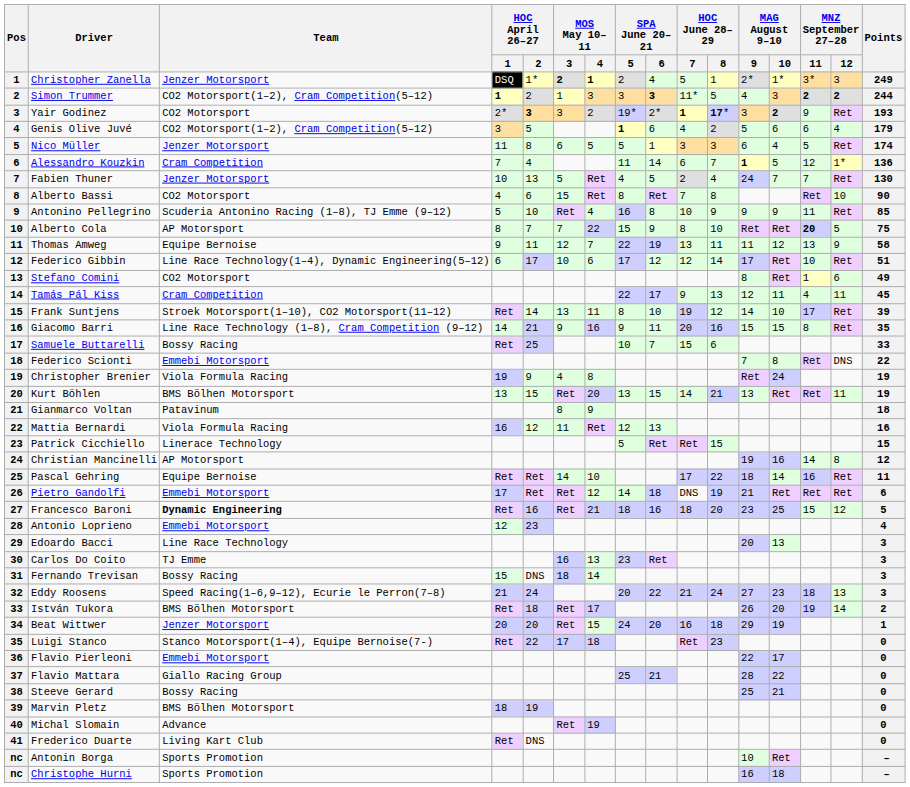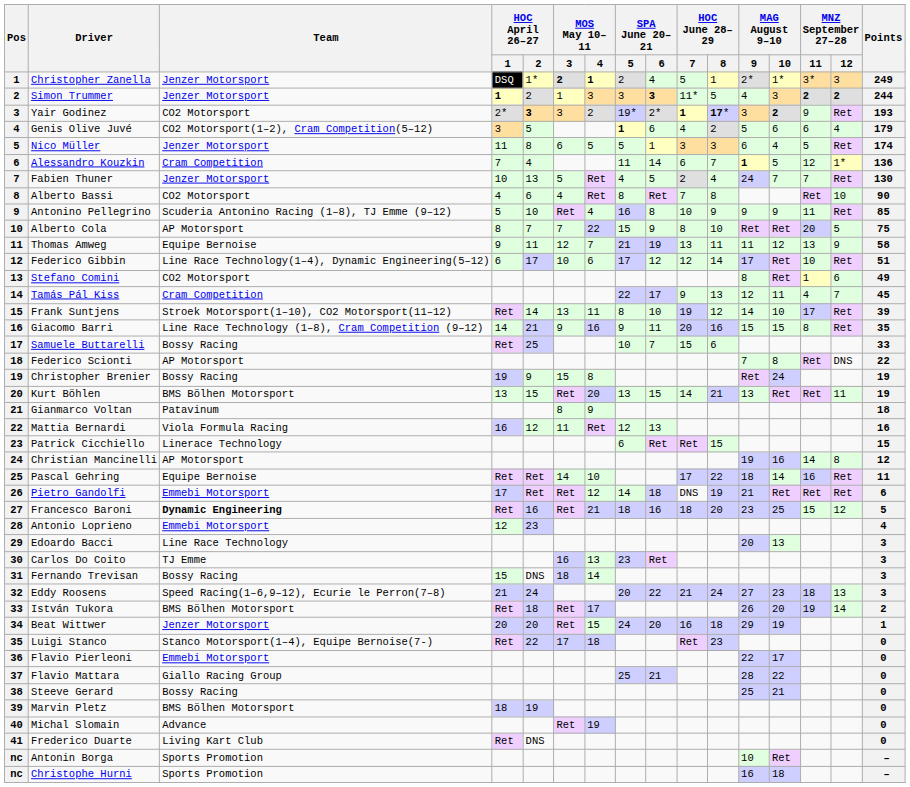 <table class="wikitable" style="font-size:85%">
 <tr>
 <th rowspan=2>Pos</th>
 <th rowspan=2>Driver</th>
 <th rowspan=2>Team</th>
 <th colspan=2> <a href='#'>HOC</a><br>April 26–27</th>
 <th colspan=2><br><a href='#'>MOS</a><br>May 10–11</th>
 <th colspan=2><br><a href='#'>SPA</a><br>June 20–21</th>
 <th colspan=2> <a href='#'>HOC</a><br>June 28–29</th>
 <th colspan=2> <a href='#'>MAG</a><br>August 9–10</th>
 <th colspan=2> <a href='#'>MNZ</a><br>September 27–28</th>
 <th rowspan=2>Points</th>
 </tr>
 <tr>
 <th width="27">1</th>
 <th width="27">2</th>
 <th width="27">3</th>
 <th width="27">4</th>
 <th width="27">5</th>
 <th width="27">6</th>
 <th width="27">7</th>
 <th width="27">8</th>
 <th width="27">9</th>
 <th width="27">10</th>
 <th width="27">11</th>
 <th width="27">12</th>
 </tr>
 <tr>
 <th>1</th>
 <td> <a href='#'>Christopher Zanella</a></td>
 <td><a href='#'>Jenzer Motorsport</a></td>
 <td style="background:#000000; color:white">DSQ</td>
 <td style="background:#FFFFBF;">1*</td>
 <td style="background:#DFDFDF;"><strong>2</strong></td>
 <td style="background:#FFFFBF;"><strong>1</strong></td>
 <td style="background:#DFDFDF;">2</td>
 <td style="background:#DFFFDF;">4</td>
 <td style="background:#DFFFDF;">5</td>
 <td style="background:#FFFFBF;">1</td>
 <td style="background:#DFDFDF;">2*</td>
 <td style="background:#FFFFBF;">1*</td>
 <td style="background:#FFDF9F;">3*</td>
 <td style="background:#FFDF9F;">3</td>
 <th>249</th>
 </tr>
 <tr>
 <th>2</th>
 <td> <a href='#'>Simon Trummer</a></td>
-<td>CO2 Motorsport(1–2), <a href='#'>Cram Competition</a>(5–12)</td>
+<td><a href='#'>Jenzer Motorsport</a></td>
 <td style="background:#FFFFBF;"><strong>1</strong></td>
 <td style="background:#DFDFDF;">2</td>
 <td style="background:#FFFFBF;">1</td>
 <td style="background:#FFDF9F;">3</td>
 <td style="background:#FFDF9F;">3</td>
 <td style="background:#FFDF9F;"><strong>3</strong></td>
 <td style="background:#DFFFDF;">11*</td>
 <td style="background:#DFFFDF;">5</td>
 <td style="background:#DFFFDF;">4</td>
 <td style="background:#FFDF9F;">3</td>
 <td style="background:#DFDFDF;"><strong>2</strong></td>
 <td style="background:#DFDFDF;"><strong>2</strong></td>
 <th>244</th>
 </tr>
 <tr>
 <th>3</th>
 <td> Yair Godinez</td>
 <td>CO2 Motorsport</td>
 <td style="background:#DFDFDF;">2*</td>
 <td style="background:#FFDF9F;"><strong>3</strong></td>
 <td style="background:#FFDF9F;">3</td>
 <td style="background:#DFDFDF;">2</td>
 <td style="background:#CFCFFF;">19*</td>
 <td style="background:#DFDFDF;">2*</td>
 <td style="background:#FFFFBF;"><strong>1</strong></td>
 <td style="background:#CFCFFF;"><strong>17</strong>*</td>
 <td style="background:#FFDF9F;">3</td>
 <td style="background:#DFDFDF;"><strong>2</strong></td>
 <td style="background:#DFFFDF;">9</td>
 <td style="background:#EFCFFF;">Ret</td>
 <th>193</th>
 </tr>
 <tr>
 <th>4</th>
 <td> Genis Olive Juvé</td>
 <td>CO2 Motorsport(1–2), <a href='#'>Cram Competition</a>(5–12)</td>
 <td style="background:#FFDF9F;">3</td>
 <td style="background:#DFFFDF;">5</td>
 <td></td>
 <td></td>
 <td style="background:#FFFFBF;"><strong>1</strong></td>
 <td style="background:#DFFFDF;">6</td>
 <td style="background:#DFFFDF;">4</td>
 <td style="background:#DFDFDF;">2</td>
 <td style="background:#DFFFDF;">5</td>
 <td style="background:#DFFFDF;">6</td>
 <td style="background:#DFFFDF;">6</td>
 <td style="background:#DFFFDF;">4</td>
 <th>179</th>
 </tr>
 <tr>
 <th>5</th>
 <td> <a href='#'>Nico Müller</a></td>
 <td><a href='#'>Jenzer Motorsport</a></td>
 <td style="background:#DFFFDF;">11</td>
 <td style="background:#DFFFDF;">8</td>
 <td style="background:#DFFFDF;">6</td>
 <td style="background:#DFFFDF;">5</td>
 <td style="background:#DFFFDF;">5</td>
 <td style="background:#FFFFBF;">1</td>
 <td style="background:#FFDF9F;">3</td>
 <td style="background:#FFDF9F;">3</td>
 <td style="background:#DFFFDF;">6</td>
 <td style="background:#DFFFDF;">4</td>
 <td style="background:#DFFFDF;">5</td>
 <td style="background:#EFCFFF;">Ret</td>
 <th>174</th>
 </tr>
 <tr>
 <th>6</th>
 <td> <a href='#'>Alessandro Kouzkin</a></td>
 <td><a href='#'>Cram Competition</a></td>
 <td style="background:#DFFFDF;">7</td>
 <td style="background:#DFFFDF;">4</td>
 <td></td>
 <td></td>
 <td style="background:#DFFFDF;">11</td>
 <td style="background:#DFFFDF;">14</td>
 <td style="background:#DFFFDF;">6</td>
 <td style="background:#DFFFDF;">7</td>
 <td style="background:#FFFFBF;"><strong>1</strong></td>
 <td style="background:#DFFFDF;">5</td>
 <td style="background:#DFFFDF;">12</td>
 <td style="background:#FFFFBF;">1*</td>
 <th>136</th>
 </tr>
 <tr>
 <th>7</th>
 <td> Fabien Thuner</td>
 <td><a href='#'>Jenzer Motorsport</a></td>
 <td style="background:#DFFFDF;">10</td>
 <td style="background:#DFFFDF;">13</td>
 <td style="background:#DFFFDF;">5</td>
 <td style="background:#EFCFFF;">Ret</td>
 <td style="background:#DFFFDF;">4</td>
 <td style="background:#DFFFDF;">5</td>
 <td style="background:#DFDFDF;">2</td>
 <td style="background:#DFFFDF;">4</td>
 <td style="background:#CFCFFF;">24</td>
 <td style="background:#DFFFDF;">7</td>
 <td style="background:#DFFFDF;">7</td>
 <td style="background:#EFCFFF;">Ret</td>
 <th>130</th>
 </tr>
 <tr>
 <th>8</th>
 <td> Alberto Bassi</td>
 <td>CO2 Motorsport</td>
 <td style="background:#DFFFDF;">4</td>
 <td style="background:#DFFFDF;">6</td>
-<td style="background:#DFFFDF;">15</td>
+<td style="background:#DFFFDF;">4</td>
 <td style="background:#EFCFFF;">Ret</td>
 <td style="background:#DFFFDF;">8</td>
 <td style="background:#EFCFFF;">Ret</td>
 <td style="background:#DFFFDF;">7</td>
 <td style="background:#DFFFDF;">8</td>
 <td></td>
 <td></td>
 <td style="background:#EFCFFF;">Ret</td>
 <td style="background:#DFFFDF;">10</td>
 <th>90</th>
 </tr>
 <tr>
 <th>9</th>
 <td> Antonino Pellegrino</td>
 <td>Scuderia Antonino Racing (1–8), TJ Emme (9–12)</td>
 <td style="background:#DFFFDF;">5</td>
 <td style="background:#DFFFDF;">10</td>
 <td style="background:#EFCFFF;">Ret</td>
 <td style="background:#DFFFDF;">4</td>
 <td style="background:#CFCFFF;">16</td>
 <td style="background:#DFFFDF;">8</td>
 <td style="background:#DFFFDF;">10</td>
 <td style="background:#DFFFDF;">9</td>
 <td style="background:#DFFFDF;">9</td>
 <td style="background:#DFFFDF;">9</td>
 <td style="background:#DFFFDF;">11</td>
 <td style="background:#EFCFFF;">Ret</td>
 <th>85</th>
 </tr>
 <tr>
 <th>10</th>
 <td> Alberto Cola</td>
 <td>AP Motorsport</td>
 <td style="background:#DFFFDF;">8</td>
 <td style="background:#DFFFDF;">7</td>
 <td style="background:#DFFFDF;">7</td>
 <td style="background:#CFCFFF;">22</td>
 <td style="background:#DFFFDF;">15</td>
 <td style="background:#DFFFDF;">9</td>
 <td style="background:#DFFFDF;">8</td>
 <td style="background:#DFFFDF;">10</td>
 <td style="background:#EFCFFF;">Ret</td>
 <td style="background:#EFCFFF;">Ret</td>
-<td style="background:#CFCFFF;"><strong>20</strong></td>
+<td style="background:#CFCFFF;">20</td>
 <td style="background:#DFFFDF;">5</td>
 <th>75</th>
 </tr>
 <tr>
 <th>11</th>
 <td> Thomas Amweg</td>
 <td>Equipe Bernoise</td>
 <td style="background:#DFFFDF;">9</td>
 <td style="background:#DFFFDF;">11</td>
 <td style="background:#DFFFDF;">12</td>
 <td style="background:#DFFFDF;">7</td>
-<td style="background:#CFCFFF;">22</td>
+<td style="background:#CFCFFF;">21</td>
 <td style="background:#CFCFFF;">19</td>
 <td style="background:#DFFFDF;">13</td>
 <td style="background:#DFFFDF;">11</td>
 <td style="background:#DFFFDF;">11</td>
 <td style="background:#DFFFDF;">12</td>
 <td style="background:#DFFFDF;">13</td>
 <td style="background:#DFFFDF;">9</td>
 <th>58</th>
 </tr>
 <tr>
 <th>12</th>
 <td> Federico Gibbin</td>
 <td>Line Race Technology(1–4), Dynamic Engineering(5–12)</td>
 <td style="background:#DFFFDF;">6</td>
 <td style="background:#CFCFFF;">17</td>
 <td style="background:#DFFFDF;">10</td>
 <td style="background:#DFFFDF;">6</td>
 <td style="background:#CFCFFF;">17</td>
 <td style="background:#DFFFDF;">12</td>
 <td style="background:#DFFFDF;">12</td>
 <td style="background:#DFFFDF;">14</td>
 <td style="background:#CFCFFF;">17</td>
 <td style="background:#EFCFFF;">Ret</td>
 <td style="background:#DFFFDF;">10</td>
 <td style="background:#EFCFFF;">Ret</td>
 <th>51</th>
 </tr>
 <tr>
 <th>13</th>
 <td> <a href='#'>Stefano Comini</a></td>
 <td>CO2 Motorsport</td>
 <td></td>
 <td></td>
 <td></td>
 <td></td>
 <td></td>
 <td></td>
 <td></td>
 <td></td>
 <td style="background:#DFFFDF;">8</td>
 <td style="background:#EFCFFF;">Ret</td>
 <td style="background:#FFFFBF;">1</td>
 <td style="background:#DFFFDF;">6</td>
 <th>49</th>
 </tr>
 <tr>
 <th>14</th>
 <td> <a href='#'>Tamás Pál Kiss</a></td>
 <td><a href='#'>Cram Competition</a></td>
 <td></td>
 <td></td>
 <td></td>
 <td></td>
 <td style="background:#CFCFFF;">22</td>
 <td style="background:#CFCFFF;">17</td>
 <td style="background:#DFFFDF;">9</td>
 <td style="background:#DFFFDF;">13</td>
 <td style="background:#DFFFDF;">12</td>
 <td style="background:#DFFFDF;">11</td>
 <td style="background:#DFFFDF;">4</td>
-<td style="background:#DFFFDF;">11</td>
+<td style="background:#DFFFDF;">7</td>
 <th>45</th>
 </tr>
 <tr>
 <th>15</th>
 <td> Frank Suntjens</td>
 <td>Stroek Motorsport(1–10), CO2 Motorsport(11–12)</td>
 <td style="background:#EFCFFF;">Ret</td>
 <td style="background:#DFFFDF;">14</td>
 <td style="background:#DFFFDF;">13</td>
 <td style="background:#DFFFDF;">11</td>
 <td style="background:#DFFFDF;">8</td>
 <td style="background:#DFFFDF;">10</td>
 <td style="background:#CFCFFF;">19</td>
 <td style="background:#DFFFDF;">12</td>
 <td style="background:#DFFFDF;">14</td>
 <td style="background:#DFFFDF;">10</td>
 <td style="background:#CFCFFF;">17</td>
 <td style="background:#EFCFFF;">Ret</td>
 <th>39</th>
 </tr>
 <tr>
 <th>16</th>
 <td> Giacomo Barri</td>
 <td>Line Race Technology (1–8), <a href='#'>Cram Competition</a> (9–12)</td>
 <td style="background:#DFFFDF;">14</td>
 <td style="background:#CFCFFF;">21</td>
 <td style="background:#DFFFDF;">9</td>
 <td style="background:#CFCFFF;">16</td>
 <td style="background:#DFFFDF;">9</td>
 <td style="background:#DFFFDF;">11</td>
 <td style="background:#CFCFFF;">20</td>
 <td style="background:#CFCFFF;">16</td>
 <td style="background:#DFFFDF;">15</td>
 <td style="background:#DFFFDF;">15</td>
 <td style="background:#DFFFDF;">8</td>
 <td style="background:#EFCFFF;">Ret</td>
 <th>35</th>
 </tr>
 <tr>
 <th>17</th>
 <td> <a href='#'>Samuele Buttarelli</a></td>
 <td>Bossy Racing</td>
 <td style="background:#EFCFFF;">Ret</td>
 <td style="background:#CFCFFF;">25</td>
 <td></td>
 <td></td>
 <td style="background:#DFFFDF;">10</td>
 <td style="background:#DFFFDF;">7</td>
 <td style="background:#DFFFDF;">15</td>
 <td style="background:#DFFFDF;">6</td>
 <td></td>
 <td></td>
 <td></td>
 <td></td>
 <th>33</th>
 </tr>
 <tr>
 <th>18</th>
 <td> Federico Scionti</td>
-<td><a href='#'>Emmebi Motorsport</a></td>
+<td>AP Motorsport</td>
 <td></td>
 <td></td>
 <td></td>
 <td></td>
 <td></td>
 <td></td>
 <td></td>
 <td></td>
 <td style="background:#DFFFDF;">7</td>
 <td style="background:#DFFFDF;">8</td>
 <td style="background:#EFCFFF;">Ret</td>
 <td>DNS</td>
 <th>22</th>
 </tr>
 <tr>
 <th>19</th>
 <td> Christopher Brenier</td>
-<td>Viola Formula Racing</td>
+<td>Bossy Racing</td>
 <td style="background:#CFCFFF;">19</td>
 <td style="background:#DFFFDF;">9</td>
-<td style="background:#DFFFDF;">4</td>
+<td style="background:#DFFFDF;">15</td>
 <td style="background:#DFFFDF;">8</td>
 <td></td>
 <td></td>
 <td></td>
 <td></td>
 <td style="background:#EFCFFF;">Ret</td>
 <td style="background:#CFCFFF;">24</td>
 <td></td>
 <td></td>
 <th>19</th>
 </tr>
 <tr>
 <th>20</th>
 <td> Kurt Böhlen</td>
 <td>BMS Bölhen Motorsport</td>
 <td style="background:#DFFFDF;">13</td>
 <td style="background:#DFFFDF;">15</td>
 <td style="background:#EFCFFF;">Ret</td>
 <td style="background:#CFCFFF;">20</td>
 <td style="background:#DFFFDF;">13</td>
 <td style="background:#DFFFDF;">15</td>
 <td style="background:#DFFFDF;">14</td>
 <td style="background:#CFCFFF;">21</td>
 <td style="background:#DFFFDF;">13</td>
 <td style="background:#EFCFFF;">Ret</td>
 <td style="background:#EFCFFF;">Ret</td>
 <td style="background:#DFFFDF;">11</td>
 <th>19</th>
 </tr>
 <tr>
 <th>21</th>
 <td> Gianmarco Voltan</td>
 <td>Patavinum</td>
 <td></td>
 <td></td>
 <td style="background:#DFFFDF;">8</td>
 <td style="background:#DFFFDF;">9</td>
 <td></td>
 <td></td>
 <td></td>
 <td></td>
 <td></td>
 <td></td>
 <td></td>
 <td></td>
 <th>18</th>
 </tr>
 <tr>
 <th>22</th>
 <td> Mattia Bernardi</td>
 <td>Viola Formula Racing</td>
 <td style="background:#CFCFFF;">16</td>
 <td style="background:#DFFFDF;">12</td>
 <td style="background:#DFFFDF;">11</td>
 <td style="background:#EFCFFF;">Ret</td>
 <td style="background:#DFFFDF;">12</td>
 <td style="background:#DFFFDF;">13</td>
 <td></td>
 <td></td>
 <td></td>
 <td></td>
 <td></td>
 <td></td>
 <th>16</th>
 </tr>
 <tr>
 <th>23</th>
 <td> Patrick Cicchiello</td>
 <td>Linerace Technology</td>
 <td></td>
 <td></td>
 <td></td>
 <td></td>
-<td style="background:#DFFFDF;">5</td>
+<td style="background:#DFFFDF;">6</td>
 <td style="background:#EFCFFF;">Ret</td>
 <td style="background:#EFCFFF;">Ret</td>
 <td style="background:#DFFFDF;">15</td>
 <td></td>
 <td></td>
 <td></td>
 <td></td>
 <th>15</th>
 </tr>
 <tr>
 <th>24</th>
 <td> Christian Mancinelli</td>
 <td>AP Motorsport</td>
 <td></td>
 <td></td>
 <td></td>
 <td></td>
 <td></td>
 <td></td>
 <td></td>
 <td></td>
 <td style="background:#CFCFFF;">19</td>
 <td style="background:#CFCFFF;">16</td>
 <td style="background:#DFFFDF;">14</td>
 <td style="background:#DFFFDF;">8</td>
 <th>12</th>
 </tr>
 <tr>
 <th>25</th>
 <td> Pascal Gehring</td>
 <td>Equipe Bernoise</td>
 <td style="background:#EFCFFF;">Ret</td>
 <td style="background:#EFCFFF;">Ret</td>
 <td style="background:#DFFFDF;">14</td>
 <td style="background:#DFFFDF;">10</td>
 <td></td>
 <td></td>
 <td style="background:#CFCFFF;">17</td>
 <td style="background:#CFCFFF;">22</td>
 <td style="background:#CFCFFF;">18</td>
 <td style="background:#DFFFDF;">14</td>
 <td style="background:#CFCFFF;">16</td>
 <td style="background:#EFCFFF;">Ret</td>
 <th>11</th>
 </tr>
 <tr>
 <th>26</th>
 <td> <a href='#'>Pietro Gandolfi</a></td>
 <td><a href='#'>Emmebi Motorsport</a></td>
 <td style="background:#CFCFFF;">17</td>
 <td style="background:#EFCFFF;">Ret</td>
 <td style="background:#EFCFFF;">Ret</td>
 <td style="background:#DFFFDF;">12</td>
 <td style="background:#DFFFDF;">14</td>
 <td style="background:#CFCFFF;">18</td>
 <td>DNS</td>
 <td style="background:#CFCFFF;">19</td>
 <td style="background:#CFCFFF;">21</td>
 <td style="background:#EFCFFF;">Ret</td>
 <td style="background:#EFCFFF;">Ret</td>
 <td style="background:#EFCFFF;">Ret</td>
 <th>6</th>
 </tr>
 <tr>
 <th>27</th>
 <td> Francesco Baroni</td>
 <td><strong>Dynamic Engineering</strong></td>
 <td style="background:#EFCFFF;">Ret</td>
 <td style="background:#CFCFFF;">16</td>
 <td style="background:#EFCFFF;">Ret</td>
 <td style="background:#CFCFFF;">21</td>
 <td style="background:#CFCFFF;">18</td>
 <td style="background:#CFCFFF;">16</td>
 <td style="background:#CFCFFF;">18</td>
 <td style="background:#CFCFFF;">20</td>
 <td style="background:#CFCFFF;">23</td>
 <td style="background:#CFCFFF;">25</td>
 <td style="background:#DFFFDF;">15</td>
 <td style="background:#DFFFDF;">12</td>
 <th>5</th>
 </tr>
 <tr>
 <th>28</th>
 <td> Antonio Loprieno</td>
 <td><a href='#'>Emmebi Motorsport</a></td>
 <td style="background:#DFFFDF;">12</td>
 <td style="background:#CFCFFF;">23</td>
 <td></td>
 <td></td>
 <td></td>
 <td></td>
 <td></td>
 <td></td>
 <td></td>
 <td></td>
 <td></td>
 <td></td>
 <th>4</th>
 </tr>
 <tr>
 <th>29</th>
 <td> Edoardo Bacci</td>
 <td>Line Race Technology</td>
 <td></td>
 <td></td>
 <td></td>
 <td></td>
 <td></td>
 <td></td>
 <td></td>
 <td></td>
 <td style="background:#CFCFFF;">20</td>
 <td style="background:#DFFFDF;">13</td>
 <td></td>
 <td></td>
 <th>3</th>
 </tr>
 <tr>
 <th>30</th>
 <td> Carlos Do Coito</td>
 <td>TJ Emme</td>
 <td></td>
 <td></td>
 <td style="background:#CFCFFF;">16</td>
 <td style="background:#DFFFDF;">13</td>
 <td style="background:#CFCFFF;">23</td>
 <td style="background:#EFCFFF;">Ret</td>
 <td></td>
 <td></td>
 <td></td>
 <td></td>
 <td></td>
 <td></td>
 <th>3</th>
 </tr>
 <tr>
 <th>31</th>
 <td> Fernando Trevisan</td>
 <td>Bossy Racing</td>
 <td style="background:#DFFFDF;">15</td>
 <td>DNS</td>
 <td style="background:#CFCFFF;">18</td>
 <td style="background:#DFFFDF;">14</td>
 <td></td>
 <td></td>
 <td></td>
 <td></td>
 <td></td>
 <td></td>
 <td></td>
 <td></td>
 <th>3</th>
 </tr>
 <tr>
 <th>32</th>
 <td> Eddy Roosens</td>
 <td>Speed Racing(1–6,9–12), Ecurie le Perron(7–8)</td>
 <td style="background:#CFCFFF;">21</td>
 <td style="background:#CFCFFF;">24</td>
 <td></td>
 <td></td>
 <td style="background:#CFCFFF;">20</td>
 <td style="background:#CFCFFF;">22</td>
 <td style="background:#CFCFFF;">21</td>
 <td style="background:#CFCFFF;">24</td>
 <td style="background:#CFCFFF;">27</td>
 <td style="background:#CFCFFF;">23</td>
 <td style="background:#CFCFFF;">18</td>
 <td style="background:#DFFFDF;">13</td>
 <th>3</th>
 </tr>
 <tr>
 <th>33</th>
 <td> István Tukora</td>
 <td>BMS Bölhen Motorsport</td>
 <td style="background:#EFCFFF;">Ret</td>
 <td style="background:#CFCFFF;">18</td>
 <td style="background:#EFCFFF;">Ret</td>
 <td style="background:#CFCFFF;">17</td>
 <td></td>
 <td></td>
 <td></td>
 <td></td>
 <td style="background:#CFCFFF;">26</td>
 <td style="background:#CFCFFF;">20</td>
 <td style="background:#CFCFFF;">19</td>
 <td style="background:#DFFFDF;">14</td>
 <th>2</th>
 </tr>
 <tr>
 <th>34</th>
 <td> Beat Wittwer</td>
 <td><a href='#'>Jenzer Motorsport</a></td>
 <td style="background:#CFCFFF;">20</td>
 <td style="background:#CFCFFF;">20</td>
 <td style="background:#EFCFFF;">Ret</td>
 <td style="background:#DFFFDF;">15</td>
 <td style="background:#CFCFFF;">24</td>
 <td style="background:#CFCFFF;">20</td>
 <td style="background:#CFCFFF;">16</td>
 <td style="background:#CFCFFF;">18</td>
 <td style="background:#CFCFFF;">29</td>
 <td style="background:#CFCFFF;">19</td>
 <td></td>
 <td></td>
 <th>1</th>
 </tr>
 <tr>
 <th>35</th>
 <td> Luigi Stanco</td>
 <td>Stanco Motorsport(1–4), Equipe Bernoise(7-)</td>
 <td style="background:#EFCFFF;">Ret</td>
 <td style="background:#CFCFFF;">22</td>
 <td style="background:#CFCFFF;">17</td>
 <td style="background:#CFCFFF;">18</td>
 <td></td>
 <td></td>
 <td style="background:#EFCFFF;">Ret</td>
 <td style="background:#CFCFFF;">23</td>
 <td></td>
 <td></td>
 <td></td>
 <td></td>
 <th>0</th>
 </tr>
 <tr>
 <th>36</th>
 <td> Flavio Pierleoni</td>
 <td><a href='#'>Emmebi Motorsport</a></td>
 <td></td>
 <td></td>
 <td></td>
 <td></td>
 <td></td>
 <td></td>
 <td></td>
 <td></td>
 <td style="background:#CFCFFF;">22</td>
 <td style="background:#CFCFFF;">17</td>
 <td></td>
 <td></td>
 <th>0</th>
 </tr>
 <tr>
 <th>37</th>
 <td> Flavio Mattara</td>
 <td>Giallo Racing Group</td>
 <td></td>
 <td></td>
 <td></td>
 <td></td>
 <td style="background:#CFCFFF;">25</td>
 <td style="background:#CFCFFF;">21</td>
 <td></td>
 <td></td>
 <td style="background:#CFCFFF;">28</td>
 <td style="background:#CFCFFF;">22</td>
 <td></td>
 <td></td>
 <th>0</th>
 </tr>
 <tr>
 <th>38</th>
 <td> Steeve Gerard</td>
 <td>Bossy Racing</td>
 <td></td>
 <td></td>
 <td></td>
 <td></td>
 <td></td>
 <td></td>
 <td></td>
 <td></td>
 <td style="background:#CFCFFF;">25</td>
 <td style="background:#CFCFFF;">21</td>
 <td></td>
 <td></td>
 <th>0</th>
 </tr>
 <tr>
 <th>39</th>
 <td> Marvin Pletz</td>
 <td>BMS Bölhen Motorsport</td>
 <td style="background:#CFCFFF;">18</td>
 <td style="background:#CFCFFF;">19</td>
 <td></td>
 <td></td>
 <td></td>
 <td></td>
 <td></td>
 <td></td>
 <td></td>
 <td></td>
 <td></td>
 <td></td>
 <th>0</th>
 </tr>
 <tr>
 <th>40</th>
 <td> Michal Slomain</td>
 <td>Advance</td>
 <td></td>
 <td></td>
 <td style="background:#EFCFFF;">Ret</td>
 <td style="background:#CFCFFF;">19</td>
 <td></td>
 <td></td>
 <td></td>
 <td></td>
 <td></td>
 <td></td>
 <td></td>
 <td></td>
 <th>0</th>
 </tr>
 <tr>
 <th>41</th>
 <td> Frederico Duarte</td>
 <td>Living Kart Club</td>
 <td style="background:#EFCFFF;">Ret</td>
 <td>DNS</td>
 <td></td>
 <td></td>
 <td></td>
 <td></td>
 <td></td>
 <td></td>
 <td></td>
 <td></td>
 <td></td>
 <td></td>
 <th>0</th>
 </tr>
 <tr>
 <th>nc</th>
 <td> Antonin Borga</td>
 <td>Sports Promotion</td>
 <td></td>
 <td></td>
 <td></td>
 <td></td>
 <td></td>
 <td></td>
 <td></td>
 <td></td>
 <td style="background:#DFFFDF;">10</td>
 <td style="background:#EFCFFF;">Ret</td>
 <td></td>
 <td></td>
 <th> –</th>
 </tr>
 <tr>
 <th>nc</th>
 <td> <a href='#'>Christophe Hurni</a></td>
 <td>Sports Promotion</td>
 <td></td>
 <td></td>
 <td></td>
 <td></td>
 <td></td>
 <td></td>
 <td></td>
 <td></td>
 <td style="background:#CFCFFF;">16</td>
 <td style="background:#CFCFFF;">18</td>
 <td></td>
 <td></td>
 <th> –</th>
 </tr>
 </table>
